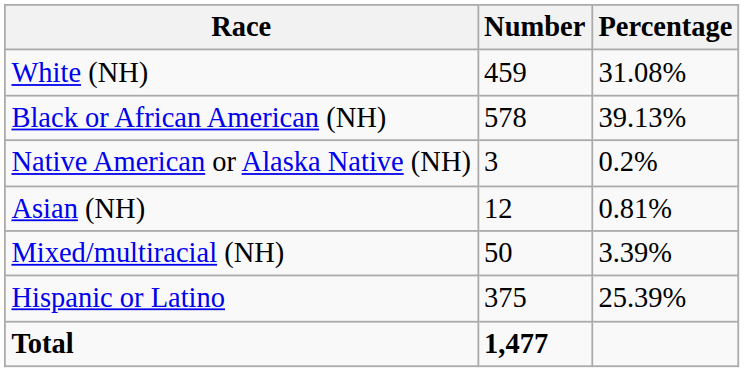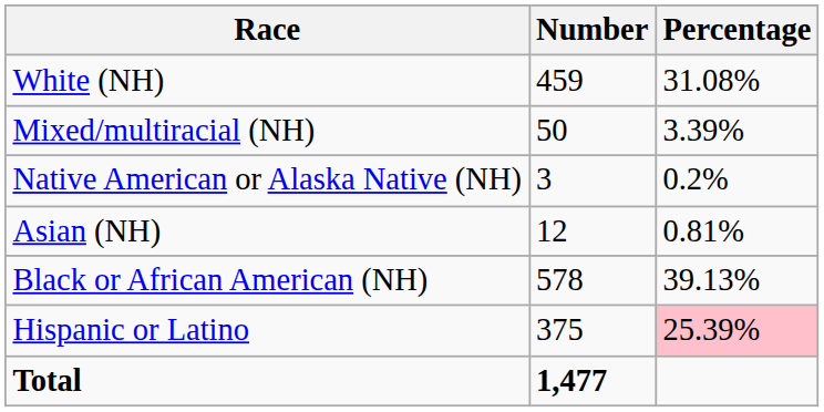 <table class="wikitable">
 <tr>
 <th>Race</th>
 <th>Number</th>
 <th>Percentage</th>
 </tr>
 <tr>
 <td><a href='#'>White</a> (NH)</td>
 <td>459</td>
 <td>31.08%</td>
 </tr>
 <tr>
-<td><a href='#'>Black or African American</a> (NH)</td>
-<td>578</td>
-<td>39.13%</td>
+<td><a href='#'>Mixed/multiracial</a> (NH)</td>
+<td>50</td>
+<td>3.39%</td>
 </tr>
 <tr>
 <td><a href='#'>Native American</a> or <a href='#'>Alaska Native</a> (NH)</td>
 <td>3</td>
 <td>0.2%</td>
 </tr>
 <tr>
 <td><a href='#'>Asian</a> (NH)</td>
 <td>12</td>
 <td>0.81%</td>
 </tr>
 <tr>
-<td><a href='#'>Mixed/multiracial</a> (NH)</td>
-<td>50</td>
-<td>3.39%</td>
+<td><a href='#'>Black or African American</a> (NH)</td>
+<td>578</td>
+<td>39.13%</td>
 </tr>
 <tr>
 <td><a href='#'>Hispanic or Latino</a></td>
 <td>375</td>
-<td>25.39%</td>
+<td style="background: pink;">25.39%</td>
 </tr>
 <tr>
 <td><strong>Total</strong></td>
 <td><strong>1,477</strong></td>
 <td></td>
 </tr>
 </table>
